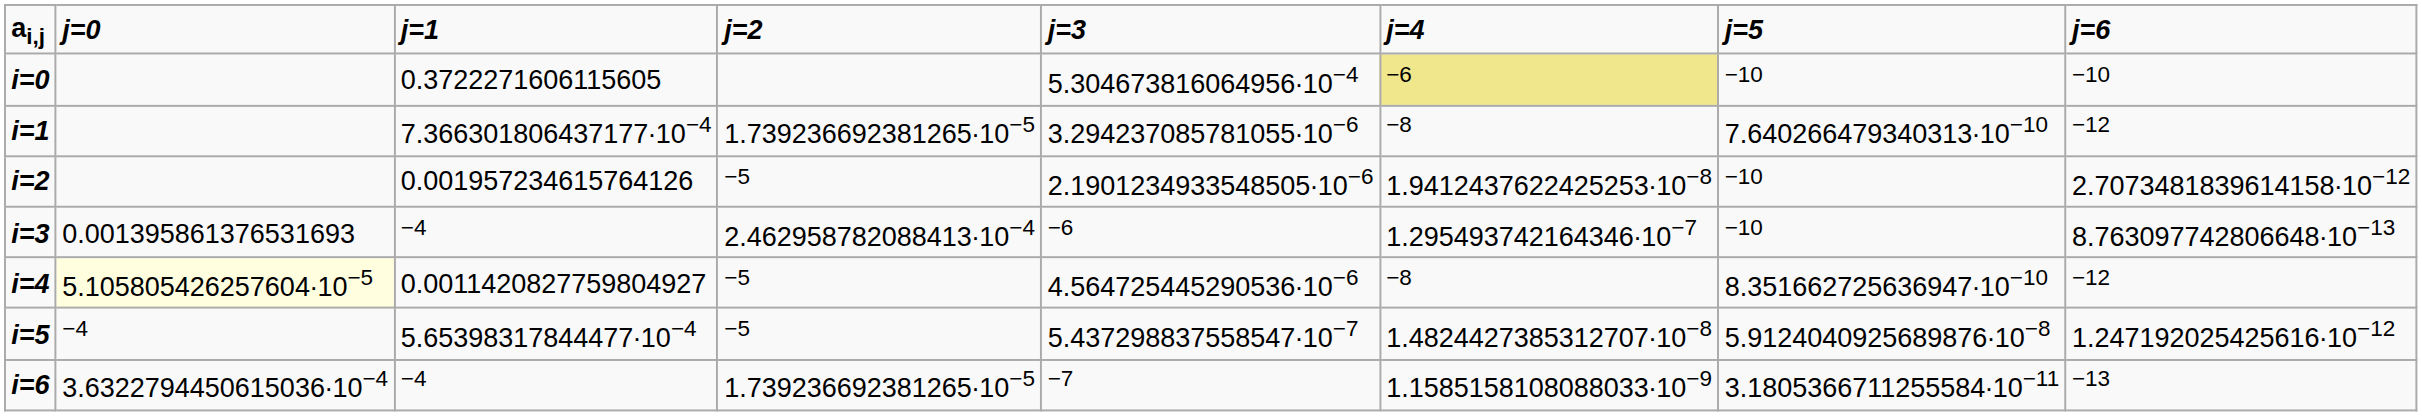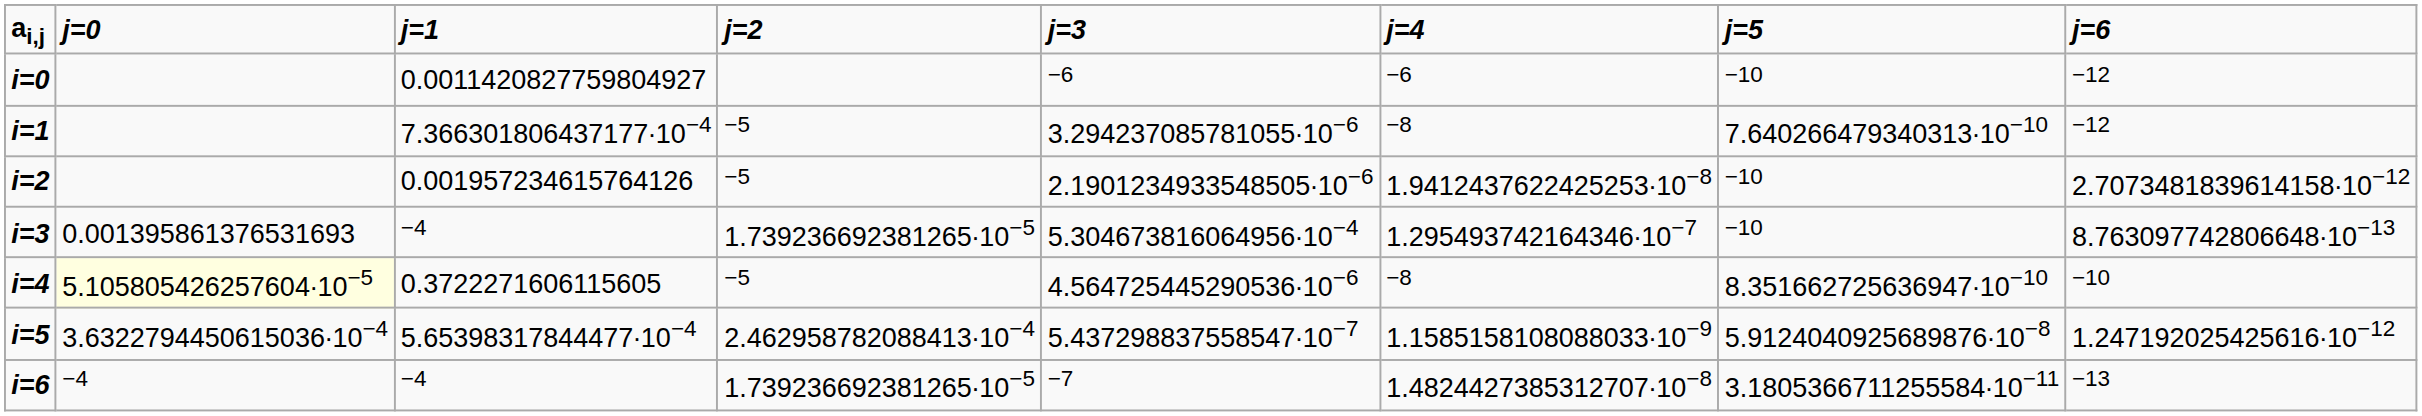 <table class="wikitable" style="font-size: 87%;">
 <tr>
 <td><strong>a<sub>i,j</sub></strong></td>
 <td><strong><em>j=0</em></strong></td>
 <td><strong><em>j=1</em></strong></td>
 <td><strong><em>j=2</em></strong></td>
 <td><strong><em>j=3</em></strong></td>
 <td><strong><em>j=4</em></strong></td>
 <td><strong><em>j=5</em></strong></td>
 <td><strong><em>j=6</em></strong></td>
 </tr>
 <tr>
 <td><strong><em>i=0</em></strong></td>
 <td></td>
-<td>0.3722271606115605</td>
+<td>0.0011420827759804927</td>
 <td></td>
-<td>5.304673816064956∙10<sup>−4</sup></td>
-<td style="background: khaki;"><sup>−6</sup></td>
+<td><sup>−6</sup></td>
+<td><sup>−6</sup></td>
 <td><sup>−10</sup></td>
-<td><sup>−10</sup></td>
+<td><sup>−12</sup></td>
 </tr>
 <tr>
 <td><strong><em>i=1</em></strong></td>
 <td></td>
 <td>7.366301806437177∙10<sup>−4</sup></td>
-<td>1.739236692381265∙10<sup>−5</sup></td>
+<td><sup>−5</sup></td>
 <td>3.294237085781055∙10<sup>−6</sup></td>
 <td><sup>−8</sup></td>
 <td>7.640266479340313∙10<sup>−10</sup></td>
 <td><sup>−12</sup></td>
 </tr>
 <tr>
 <td><strong><em>i=2</em></strong></td>
 <td></td>
 <td>0.001957234615764126</td>
 <td><sup>−5</sup></td>
 <td>2.1901234933548505∙10<sup>−6</sup></td>
 <td>1.9412437622425253∙10<sup>−8</sup></td>
 <td><sup>−10</sup></td>
 <td>2.7073481839614158∙10<sup>−12</sup></td>
 </tr>
 <tr>
 <td><strong><em>i=3</em></strong></td>
 <td>0.001395861376531693</td>
 <td><sup>−4</sup></td>
-<td>2.462958782088413∙10<sup>−4</sup></td>
-<td><sup>−6</sup></td>
+<td>1.739236692381265∙10<sup>−5</sup></td>
+<td>5.304673816064956∙10<sup>−4</sup></td>
 <td>1.295493742164346∙10<sup>−7</sup></td>
 <td><sup>−10</sup></td>
 <td>8.763097742806648∙10<sup>−13</sup></td>
 </tr>
 <tr>
 <td><strong><em>i=4</em></strong></td>
 <td style="background: lightyellow;">5.105805426257604∙10<sup>−5</sup></td>
-<td>0.0011420827759804927</td>
+<td>0.3722271606115605</td>
 <td><sup>−5</sup></td>
 <td>4.564725445290536∙10<sup>−6</sup></td>
 <td><sup>−8</sup></td>
 <td>8.351662725636947∙10<sup>−10</sup></td>
-<td><sup>−12</sup></td>
+<td><sup>−10</sup></td>
 </tr>
 <tr>
 <td><strong><em>i=5</em></strong></td>
-<td><sup>−4</sup></td>
+<td>3.6322794450615036∙10<sup>−4</sup></td>
 <td>5.65398317844477∙10<sup>−4</sup></td>
-<td><sup>−5</sup></td>
+<td>2.462958782088413∙10<sup>−4</sup></td>
 <td>5.437298837558547∙10<sup>−7</sup></td>
-<td>1.4824427385312707∙10<sup>−8</sup></td>
+<td>1.1585158108088033∙10<sup>−9</sup></td>
 <td>5.9124040925689876∙10<sup>−8</sup></td>
 <td>1.247192025425616∙10<sup>−12</sup></td>
 </tr>
 <tr>
 <td><strong><em>i=6</em></strong></td>
-<td>3.6322794450615036∙10<sup>−4</sup></td>
+<td><sup>−4</sup></td>
 <td><sup>−4</sup></td>
 <td>1.739236692381265∙10<sup>−5</sup></td>
 <td><sup>−7</sup></td>
-<td>1.1585158108088033∙10<sup>−9</sup></td>
+<td>1.4824427385312707∙10<sup>−8</sup></td>
 <td>3.1805366711255584∙10<sup>−11</sup></td>
 <td><sup>−13</sup></td>
 </tr>
 </table>
